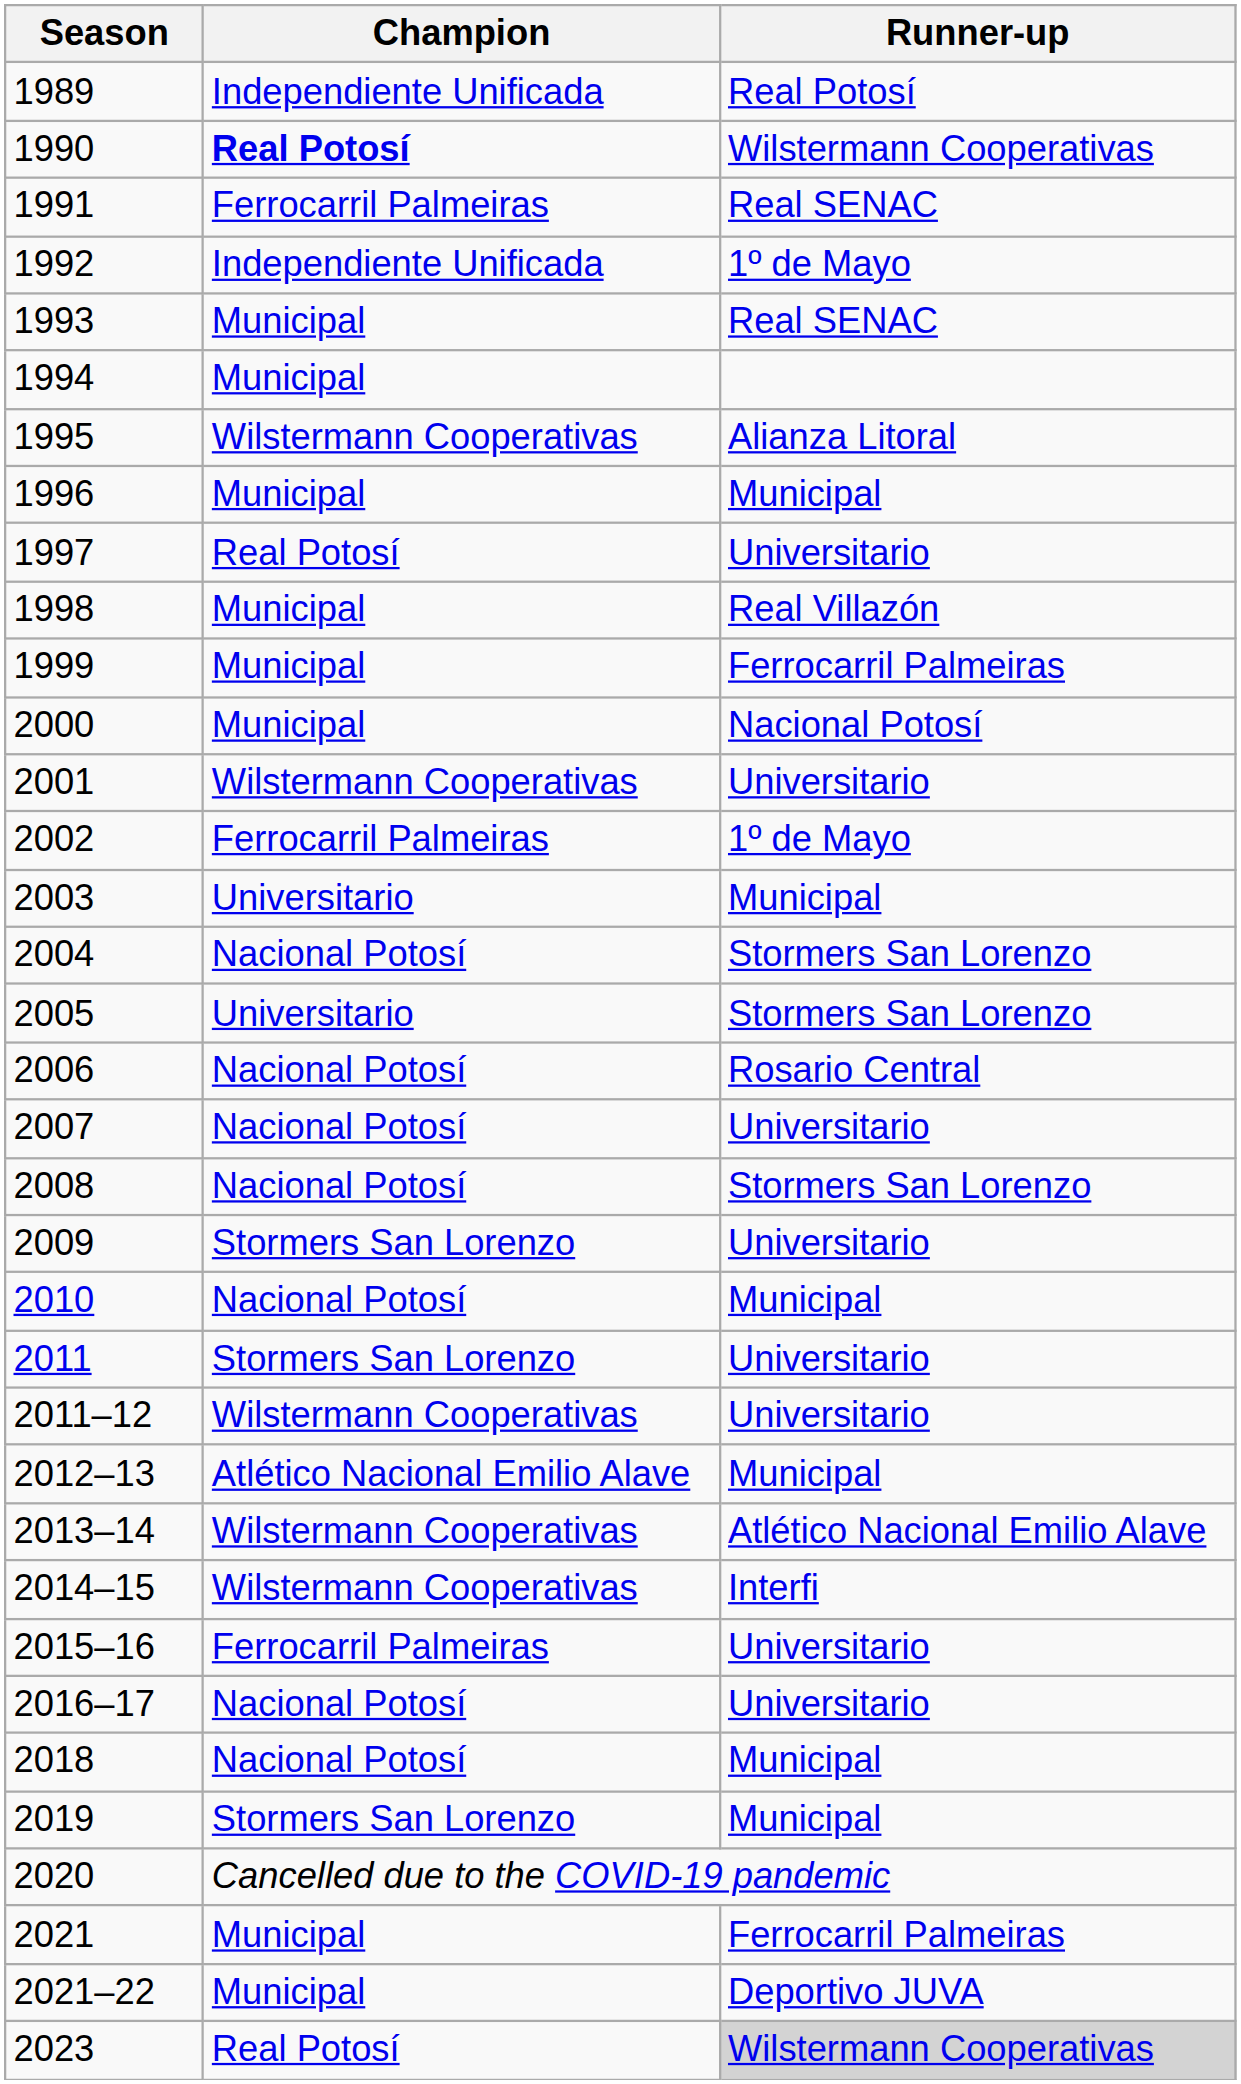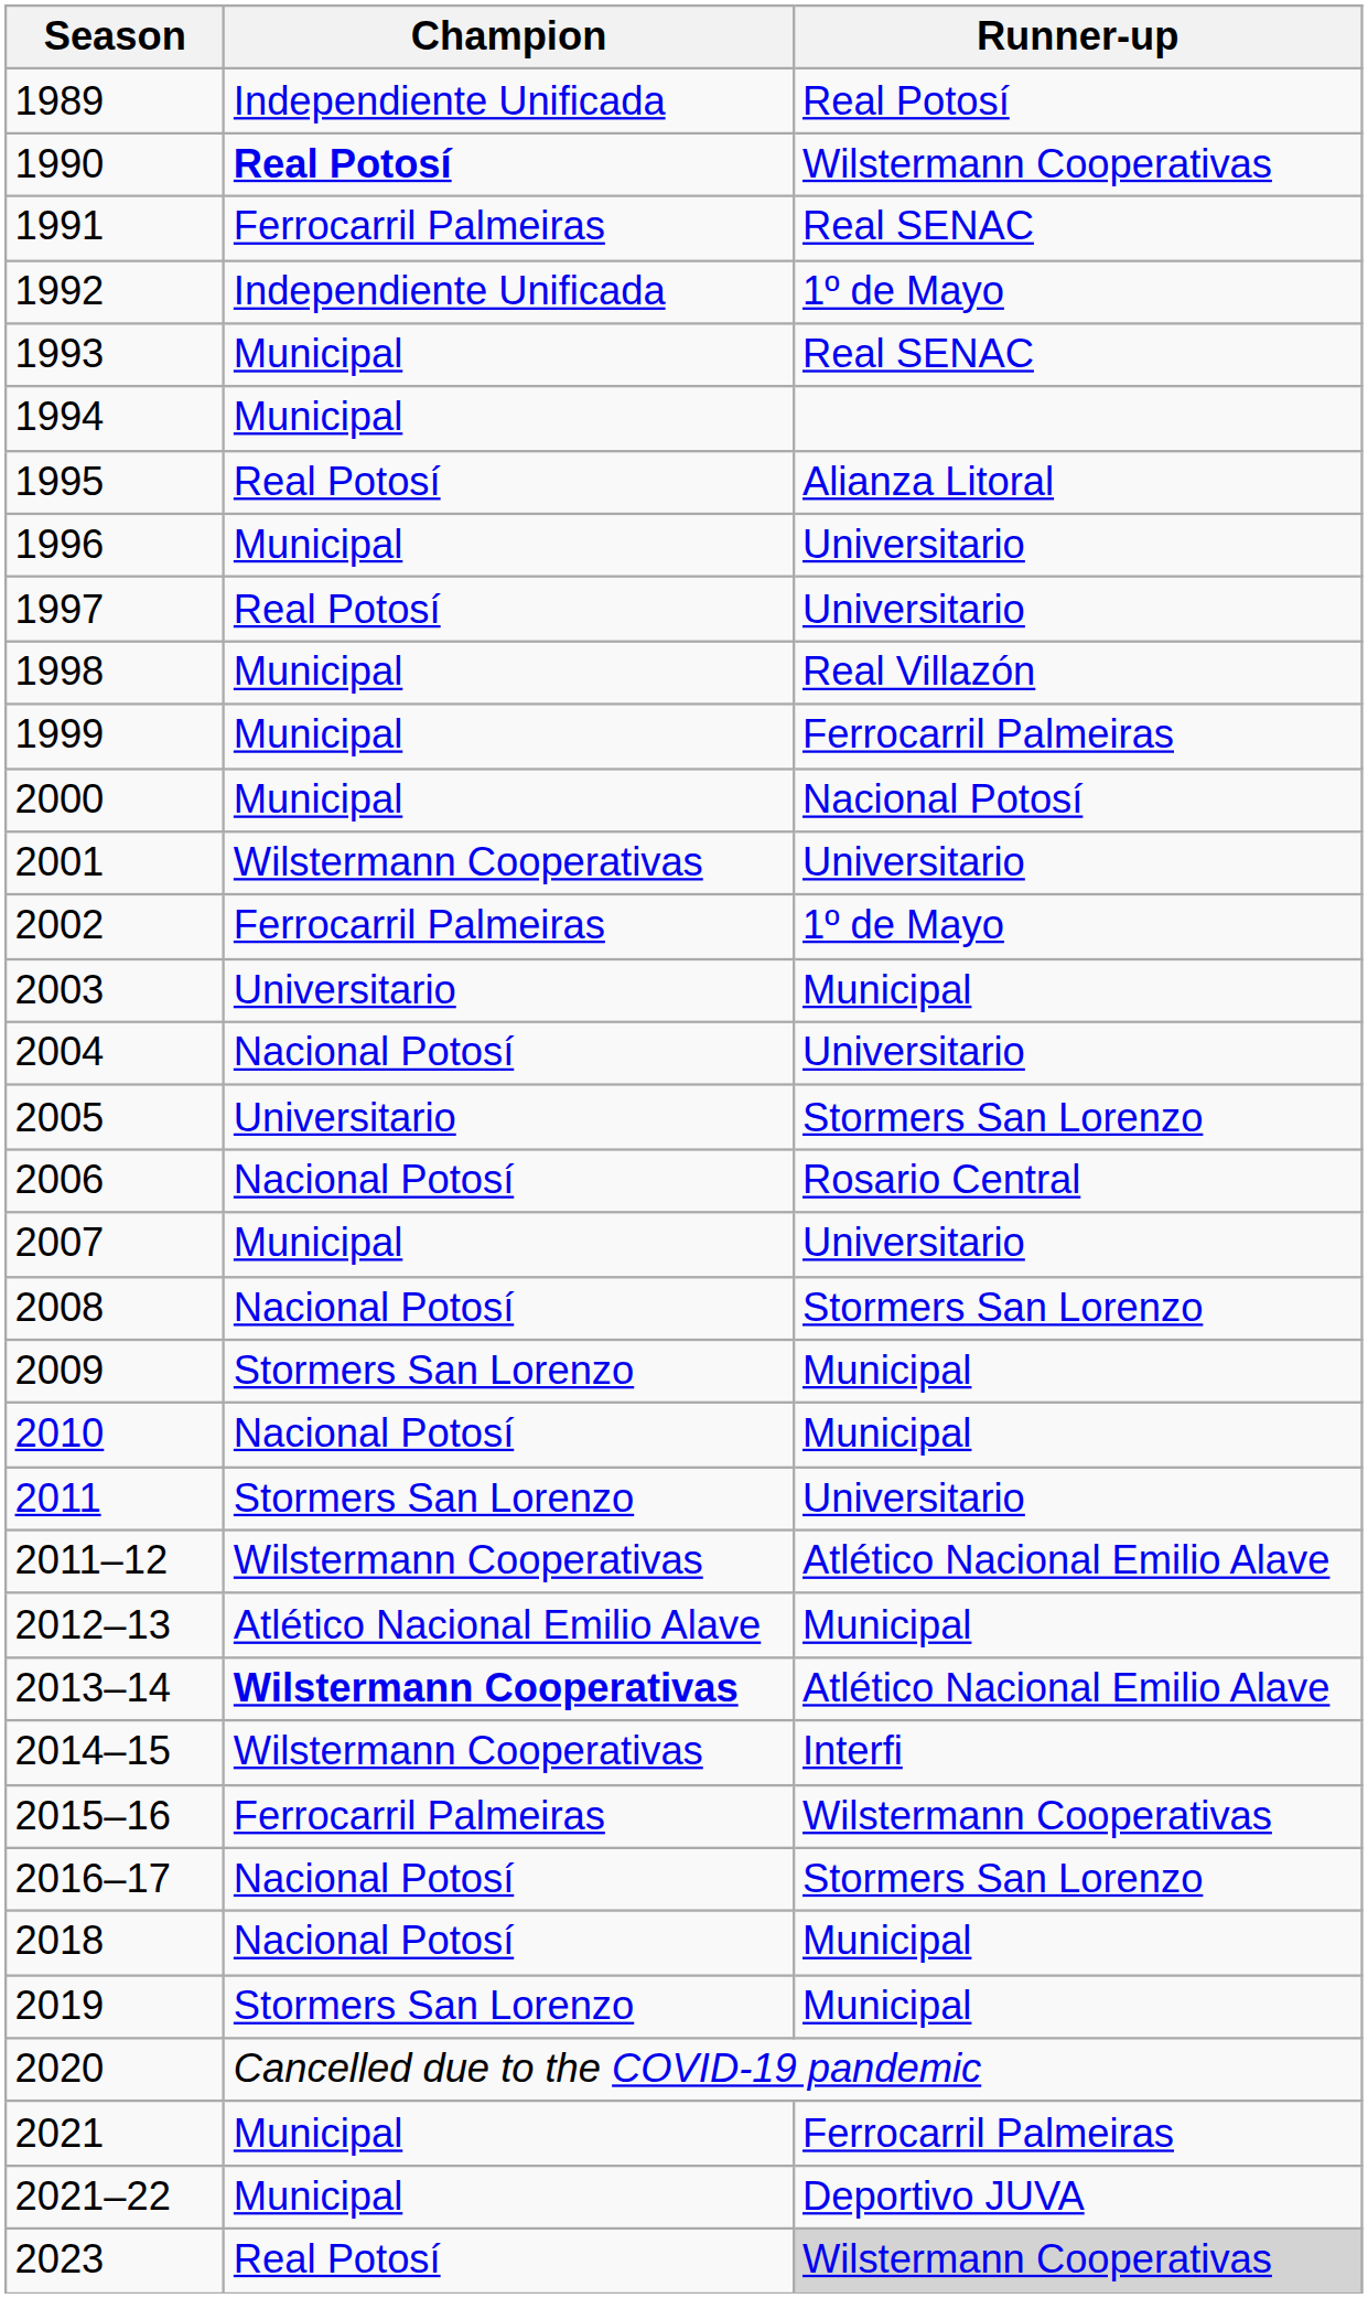 <table class="wikitable sortable">
 <tr>
 <th width=80px>Season</th>
 <th width=220px>Champion</th>
 <th width=220px>Runner-up</th>
 </tr>
 <tr>
 <td>1989</td>
 <td><a href='#'>Independiente Unificada</a></td>
 <td><a href='#'>Real Potosí</a></td>
 </tr>
 <tr>
 <td>1990</td>
 <td><strong><a href='#'>Real Potosí</a></strong></td>
 <td><a href='#'>Wilstermann Cooperativas</a></td>
 </tr>
 <tr>
 <td>1991</td>
 <td><a href='#'>Ferrocarril Palmeiras</a></td>
 <td><a href='#'>Real SENAC</a></td>
 </tr>
 <tr>
 <td>1992</td>
 <td><a href='#'>Independiente Unificada</a></td>
 <td><a href='#'>1º de Mayo</a></td>
 </tr>
 <tr>
 <td>1993</td>
 <td><a href='#'>Municipal</a></td>
 <td><a href='#'>Real SENAC</a></td>
 </tr>
 <tr>
 <td>1994</td>
 <td><a href='#'>Municipal</a></td>
 <td></td>
 </tr>
 <tr>
 <td>1995</td>
-<td><a href='#'>Wilstermann Cooperativas</a></td>
+<td><a href='#'>Real Potosí</a></td>
 <td><a href='#'>Alianza Litoral</a></td>
 </tr>
 <tr>
 <td>1996</td>
 <td><a href='#'>Municipal</a></td>
-<td><a href='#'>Municipal</a></td>
+<td><a href='#'>Universitario</a></td>
 </tr>
 <tr>
 <td>1997</td>
 <td><a href='#'>Real Potosí</a></td>
 <td><a href='#'>Universitario</a></td>
 </tr>
 <tr>
 <td>1998</td>
 <td><a href='#'>Municipal</a></td>
 <td><a href='#'>Real Villazón</a></td>
 </tr>
 <tr>
 <td>1999</td>
 <td><a href='#'>Municipal</a></td>
 <td><a href='#'>Ferrocarril Palmeiras</a></td>
 </tr>
 <tr>
 <td>2000</td>
 <td><a href='#'>Municipal</a></td>
 <td><a href='#'>Nacional Potosí</a></td>
 </tr>
 <tr>
 <td>2001</td>
 <td><a href='#'>Wilstermann Cooperativas</a></td>
 <td><a href='#'>Universitario</a></td>
 </tr>
 <tr>
 <td>2002</td>
 <td><a href='#'>Ferrocarril Palmeiras</a></td>
 <td><a href='#'>1º de Mayo</a></td>
 </tr>
 <tr>
 <td>2003</td>
 <td><a href='#'>Universitario</a></td>
 <td><a href='#'>Municipal</a></td>
 </tr>
 <tr>
 <td>2004</td>
 <td><a href='#'>Nacional Potosí</a></td>
-<td><a href='#'>Stormers San Lorenzo</a></td>
+<td><a href='#'>Universitario</a></td>
 </tr>
 <tr>
 <td>2005</td>
 <td><a href='#'>Universitario</a></td>
 <td><a href='#'>Stormers San Lorenzo</a></td>
 </tr>
 <tr>
 <td>2006</td>
 <td><a href='#'>Nacional Potosí</a></td>
 <td><a href='#'>Rosario Central</a></td>
 </tr>
 <tr>
 <td>2007</td>
-<td><a href='#'>Nacional Potosí</a></td>
+<td><a href='#'>Municipal</a></td>
 <td><a href='#'>Universitario</a></td>
 </tr>
 <tr>
 <td>2008</td>
 <td><a href='#'>Nacional Potosí</a></td>
 <td><a href='#'>Stormers San Lorenzo</a></td>
 </tr>
 <tr>
 <td>2009</td>
 <td><a href='#'>Stormers San Lorenzo</a></td>
-<td><a href='#'>Universitario</a></td>
+<td><a href='#'>Municipal</a></td>
 </tr>
 <tr>
 <td><a href='#'>2010</a></td>
 <td><a href='#'>Nacional Potosí</a></td>
 <td><a href='#'>Municipal</a></td>
 </tr>
 <tr>
 <td><a href='#'>2011</a></td>
 <td><a href='#'>Stormers San Lorenzo</a></td>
 <td><a href='#'>Universitario</a></td>
 </tr>
 <tr>
 <td>2011–12</td>
 <td><a href='#'>Wilstermann Cooperativas</a></td>
-<td><a href='#'>Universitario</a></td>
+<td><a href='#'>Atlético Nacional Emilio Alave</a></td>
 </tr>
 <tr>
 <td>2012–13</td>
 <td><a href='#'>Atlético Nacional Emilio Alave</a></td>
 <td><a href='#'>Municipal</a></td>
 </tr>
 <tr>
 <td>2013–14</td>
-<td><a href='#'>Wilstermann Cooperativas</a></td>
+<td><strong><a href='#'>Wilstermann Cooperativas</a></strong></td>
 <td><a href='#'>Atlético Nacional Emilio Alave</a></td>
 </tr>
 <tr>
 <td>2014–15</td>
 <td><a href='#'>Wilstermann Cooperativas</a></td>
 <td><a href='#'>Interfi</a></td>
 </tr>
 <tr>
 <td>2015–16</td>
 <td><a href='#'>Ferrocarril Palmeiras</a></td>
-<td><a href='#'>Universitario</a></td>
+<td><a href='#'>Wilstermann Cooperativas</a></td>
 </tr>
 <tr>
 <td>2016–17</td>
 <td><a href='#'>Nacional Potosí</a></td>
-<td><a href='#'>Universitario</a></td>
+<td><a href='#'>Stormers San Lorenzo</a></td>
 </tr>
 <tr>
 <td>2018</td>
 <td><a href='#'>Nacional Potosí</a></td>
 <td><a href='#'>Municipal</a></td>
 </tr>
 <tr>
 <td>2019</td>
 <td><a href='#'>Stormers San Lorenzo</a></td>
 <td><a href='#'>Municipal</a></td>
 </tr>
 <tr>
 <td>2020</td>
 <td colspan="2"><em>Cancelled due to the <a href='#'>COVID-19 pandemic</a></em></td>
 </tr>
 <tr>
 <td>2021</td>
 <td><a href='#'>Municipal</a></td>
 <td><a href='#'>Ferrocarril Palmeiras</a></td>
 </tr>
 <tr>
 <td>2021–22</td>
 <td><a href='#'>Municipal</a></td>
 <td><a href='#'>Deportivo JUVA</a></td>
 </tr>
 <tr>
 <td>2023</td>
 <td><a href='#'>Real Potosí</a></td>
 <td style="background: lightgrey;"><a href='#'>Wilstermann Cooperativas</a></td>
 </tr>
 </table>
